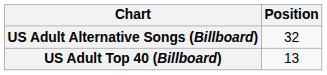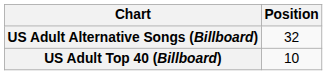 <table class="wikitable sortable plainrowheaders" style="text-align:center">
 <tr>
 <th scope="col">Chart</th>
 <th scope="col">Position</th>
 </tr>
 <tr>
 <th scope="row">US Adult Alternative Songs (<em>Billboard</em>)</th>
 <td>32</td>
 </tr>
 <tr>
 <th scope="row">US Adult Top 40 (<em>Billboard</em>)</th>
-<td>13</td>
+<td>10</td>
 </tr>
 </table>
